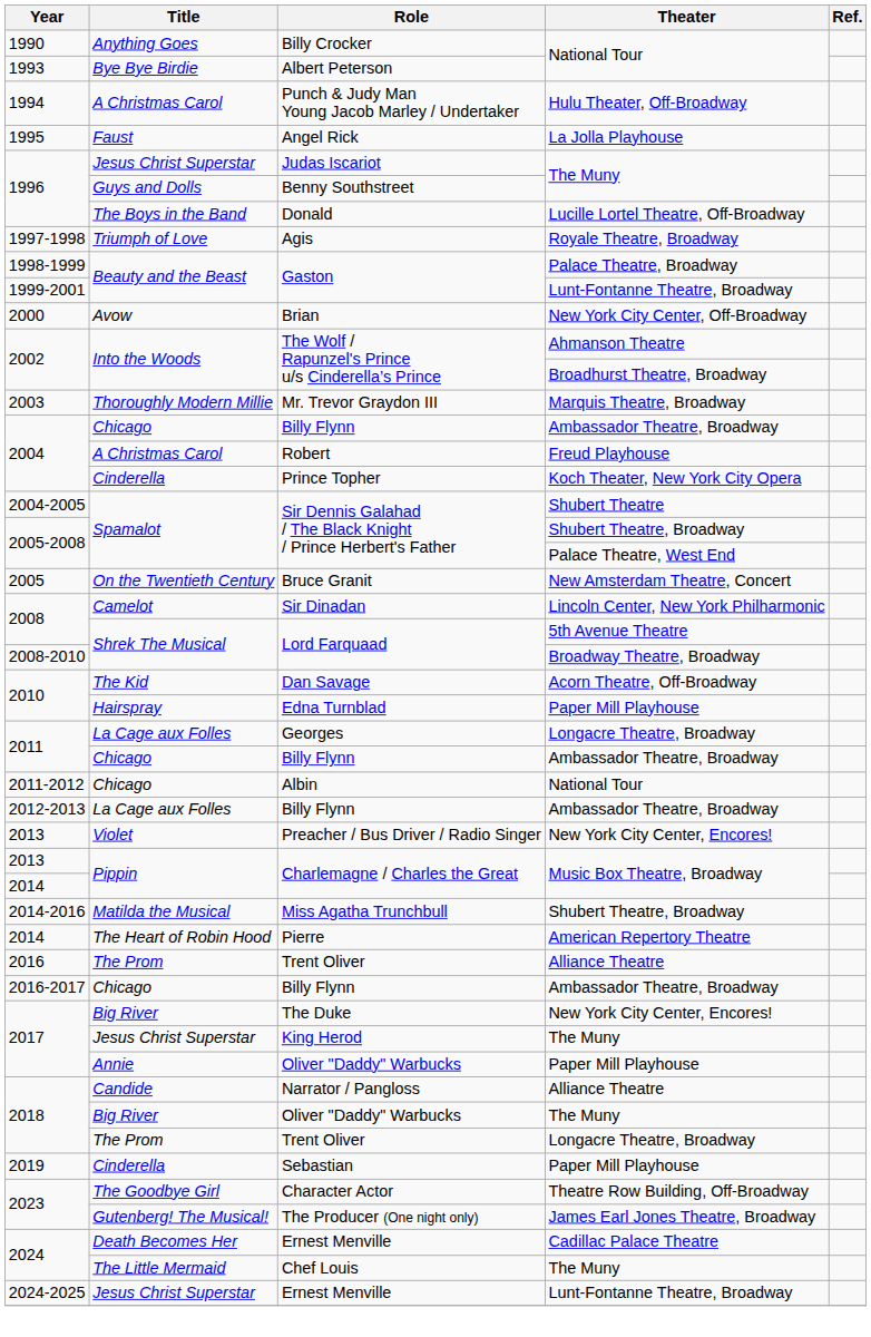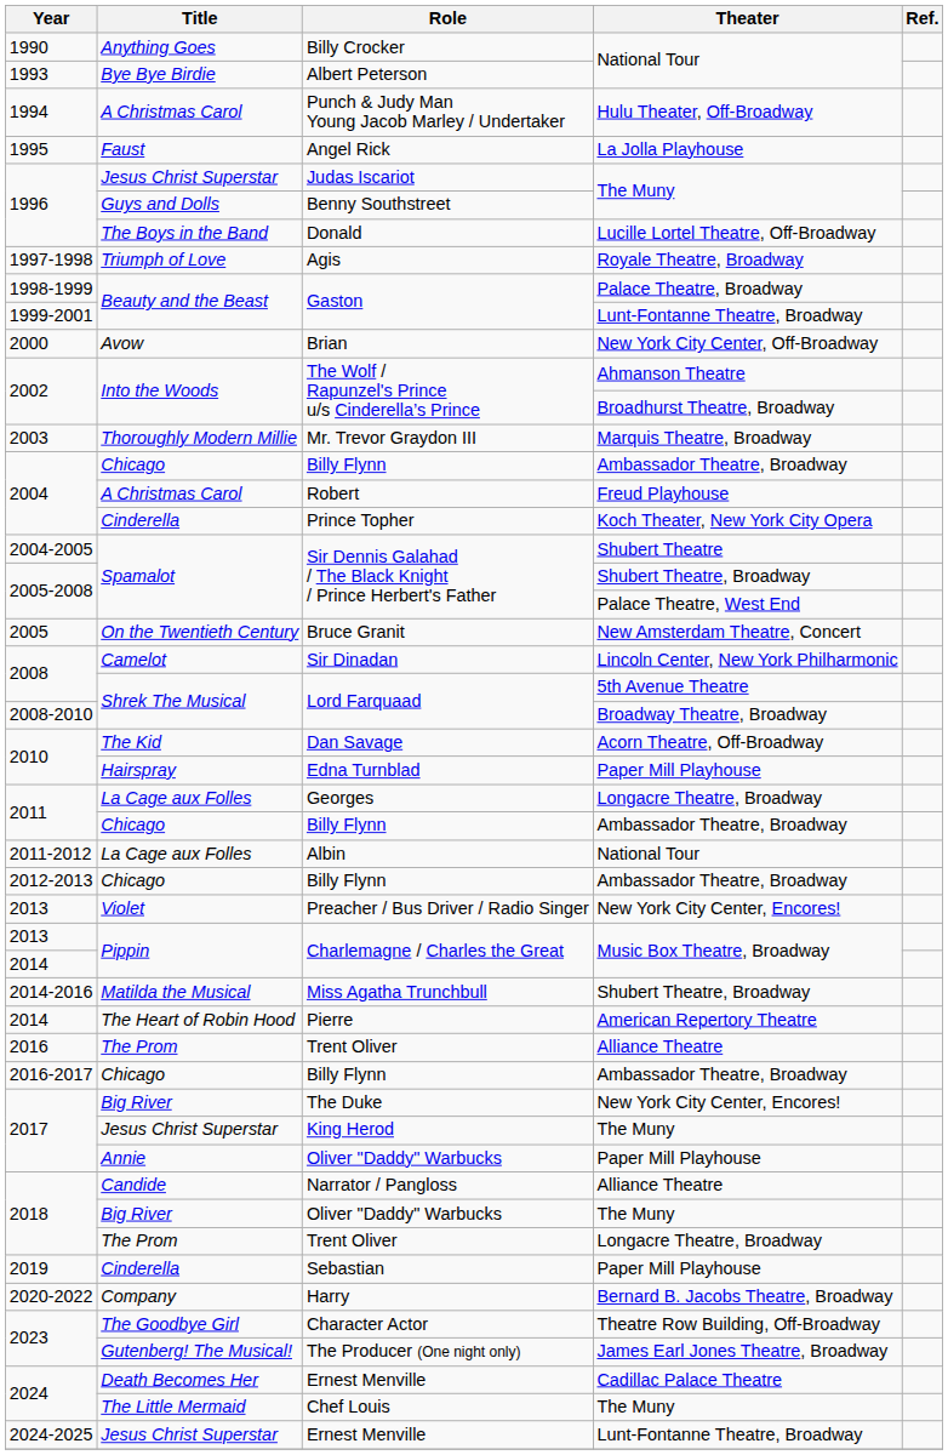 <table class="wikitable sortable">
 <tr>
 <th>Year</th>
 <th>Title</th>
 <th>Role</th>
 <th>Theater</th>
 <th class=unsortable>Ref.</th>
 </tr>
 <tr>
 <td>1990</td>
 <td><em><a href='#'>Anything Goes</a></em></td>
 <td>Billy Crocker</td>
 <td rowspan=2>National Tour</td>
 <td></td>
 </tr>
 <tr>
 <td>1993</td>
 <td><em><a href='#'>Bye Bye Birdie</a></em></td>
 <td>Albert Peterson</td>
 <td></td>
 </tr>
 <tr>
 <td>1994</td>
 <td><a href='#'><em>A Christmas Carol</em></a></td>
 <td>Punch & Judy Man <br> Young Jacob Marley / Undertaker</td>
 <td><a href='#'>Hulu Theater</a>, <a href='#'>Off-Broadway</a></td>
 <td></td>
 </tr>
 <tr>
 <td>1995</td>
 <td><a href='#'><em>Faust</em></a></td>
 <td>Angel Rick</td>
 <td><a href='#'>La Jolla Playhouse</a></td>
 <td></td>
 </tr>
 <tr>
 <td rowspan=3>1996</td>
 <td><em><a href='#'>Jesus Christ Superstar</a></em></td>
 <td><a href='#'>Judas Iscariot</a></td>
 <td rowspan=2><a href='#'>The Muny</a></td>
 <td></td>
 </tr>
 <tr>
 <td><em><a href='#'>Guys and Dolls</a></em></td>
 <td>Benny Southstreet</td>
 <td></td>
 </tr>
 <tr>
 <td><a href='#'><em>The Boys in the Band</em></a></td>
 <td>Donald</td>
 <td><a href='#'>Lucille Lortel Theatre</a>, Off-Broadway</td>
 <td></td>
 </tr>
 <tr>
 <td>1997-1998</td>
 <td><a href='#'><em>Triumph of Love</em></a></td>
 <td>Agis</td>
 <td><a href='#'>Royale Theatre</a>, <a href='#'>Broadway</a></td>
 <td></td>
 </tr>
 <tr>
 <td>1998-1999</td>
 <td rowspan="2"><a href='#'><em>Beauty and the Beast</em></a></td>
 <td rowspan="2"><a href='#'>Gaston</a></td>
 <td><a href='#'>Palace Theatre</a>, Broadway</td>
 <td></td>
 </tr>
 <tr>
 <td>1999-2001</td>
 <td><a href='#'>Lunt-Fontanne Theatre</a>, Broadway</td>
 <td></td>
 </tr>
 <tr>
 <td>2000</td>
 <td><em>Avow</em></td>
 <td>Brian</td>
 <td><a href='#'>New York City Center</a>, Off-Broadway</td>
 <td></td>
 </tr>
 <tr>
 <td rowspan=2>2002</td>
 <td rowspan=2><em><a href='#'>Into the Woods</a></em></td>
 <td rowspan=2><a href='#'>The Wolf</a> /<br> <a href='#'>Rapunzel's Prince</a> <br> u/s <a href='#'>Cinderella’s Prince</a></td>
 <td><a href='#'>Ahmanson Theatre</a></td>
 <td></td>
 </tr>
 <tr>
 <td><a href='#'>Broadhurst Theatre</a>, Broadway</td>
 <td></td>
 </tr>
 <tr>
 <td>2003</td>
 <td><a href='#'><em>Thoroughly Modern Millie</em></a></td>
 <td>Mr. Trevor Graydon III</td>
 <td><a href='#'>Marquis Theatre</a>, Broadway</td>
 <td></td>
 </tr>
 <tr>
 <td rowspan=3>2004</td>
 <td><a href='#'><em>Chicago</em></a></td>
 <td><a href='#'>Billy Flynn</a></td>
 <td><a href='#'>Ambassador Theatre</a>, Broadway</td>
 <td></td>
 </tr>
 <tr>
 <td><a href='#'><em>A Christmas Carol</em></a></td>
 <td>Robert</td>
 <td><a href='#'>Freud Playhouse</a></td>
 <td></td>
 </tr>
 <tr>
 <td><em><a href='#'>Cinderella</a></em></td>
 <td>Prince Topher</td>
 <td><a href='#'>Koch Theater</a>, <a href='#'>New York City Opera</a></td>
 <td></td>
 </tr>
 <tr>
 <td>2004-2005</td>
 <td rowspan=3><em><a href='#'>Spamalot</a></em></td>
 <td rowspan=3><a href='#'>Sir Dennis Galahad</a> <br> / <a href='#'>The Black Knight</a> <br> / Prince Herbert's Father</td>
 <td><a href='#'>Shubert Theatre</a></td>
 <td></td>
 </tr>
 <tr>
 <td rowspan=2>2005-2008</td>
 <td><a href='#'>Shubert Theatre</a>, Broadway</td>
 </tr>
 <tr>
 <td>Palace Theatre, <a href='#'>West End</a></td>
 <td></td>
 </tr>
 <tr>
 <td>2005</td>
 <td><em><a href='#'>On the Twentieth Century</a></em></td>
 <td>Bruce Granit</td>
 <td><a href='#'>New Amsterdam Theatre</a>, Concert</td>
 <td></td>
 </tr>
 <tr>
 <td rowspan=2>2008</td>
 <td><a href='#'><em>Camelot</em></a></td>
 <td><a href='#'>Sir Dinadan</a></td>
 <td><a href='#'>Lincoln Center</a>, <a href='#'>New York Philharmonic</a></td>
 <td></td>
 </tr>
 <tr>
 <td rowspan=2><em><a href='#'>Shrek The Musical</a></em></td>
 <td rowspan=2><a href='#'>Lord Farquaad</a></td>
 <td><a href='#'>5th Avenue Theatre</a></td>
 <td></td>
 </tr>
 <tr>
 <td>2008-2010</td>
 <td><a href='#'>Broadway Theatre</a>, Broadway</td>
 <td></td>
 </tr>
 <tr>
 <td rowspan=2>2010</td>
 <td><a href='#'><em>The Kid</em></a></td>
 <td><a href='#'>Dan Savage</a></td>
 <td><a href='#'>Acorn Theatre</a>, Off-Broadway</td>
 <td></td>
 </tr>
 <tr>
 <td><a href='#'><em>Hairspray</em></a></td>
 <td><a href='#'>Edna Turnblad</a></td>
 <td><a href='#'>Paper Mill Playhouse</a></td>
 <td></td>
 </tr>
 <tr>
 <td rowspan=2>2011</td>
 <td><a href='#'><em>La Cage aux Folles</em></a></td>
 <td>Georges</td>
 <td><a href='#'>Longacre Theatre</a>, Broadway</td>
 <td></td>
 </tr>
 <tr>
 <td><a href='#'><em>Chicago</em></a></td>
 <td><a href='#'>Billy Flynn</a></td>
 <td>Ambassador Theatre, Broadway</td>
 <td></td>
 </tr>
 <tr>
 <td>2011-2012</td>
-<td><em>Chicago</em></td>
+<td><em>La Cage aux Folles</em></td>
 <td>Albin</td>
 <td>National Tour</td>
 <td></td>
 </tr>
 <tr>
 <td>2012-2013</td>
-<td><em>La Cage aux Folles</em></td>
+<td><em>Chicago</em></td>
 <td>Billy Flynn</td>
 <td>Ambassador Theatre, Broadway</td>
 <td></td>
 </tr>
 <tr>
 <td>2013</td>
 <td><a href='#'><em>Violet</em></a></td>
 <td>Preacher / Bus Driver / Radio Singer</td>
 <td>New York City Center, <a href='#'>Encores!</a></td>
 <td></td>
 </tr>
 <tr>
 <td>2013</td>
 <td rowspan=2><a href='#'><em>Pippin</em></a></td>
 <td rowspan=2><a href='#'>Charlemagne</a> / <a href='#'>Charles the Great</a></td>
 <td rowspan=2><a href='#'>Music Box Theatre</a>, Broadway</td>
 <td></td>
 </tr>
 <tr>
 <td>2014</td>
 <td></td>
 </tr>
 <tr>
 <td>2014-2016</td>
 <td><em><a href='#'>Matilda the Musical</a></em></td>
 <td><a href='#'>Miss Agatha Trunchbull</a></td>
 <td>Shubert Theatre, Broadway</td>
 <td></td>
 </tr>
 <tr>
 <td>2014</td>
 <td><em>The Heart of Robin Hood</em></td>
 <td>Pierre</td>
 <td><a href='#'>American Repertory Theatre</a></td>
 <td></td>
 </tr>
 <tr>
 <td>2016</td>
 <td><a href='#'><em>The Prom</em></a></td>
 <td>Trent Oliver</td>
 <td><a href='#'>Alliance Theatre</a></td>
 <td></td>
 </tr>
 <tr>
 <td>2016-2017</td>
 <td><em>Chicago</em></td>
 <td>Billy Flynn</td>
 <td>Ambassador Theatre, Broadway</td>
 <td></td>
 </tr>
 <tr>
 <td rowspan=3>2017</td>
 <td><a href='#'><em>Big River</em></a></td>
 <td>The Duke</td>
 <td>New York City Center, Encores!</td>
 <td></td>
 </tr>
 <tr>
 <td><em>Jesus Christ Superstar</em></td>
 <td><a href='#'>King Herod</a></td>
 <td>The Muny</td>
 <td></td>
 </tr>
 <tr>
 <td><a href='#'><em>Annie</em></a></td>
 <td><a href='#'>Oliver "Daddy" Warbucks</a></td>
 <td>Paper Mill Playhouse</td>
 <td></td>
 </tr>
 <tr>
 <td rowspan=3>2018</td>
 <td><a href='#'><em>Candide</em></a></td>
 <td>Narrator / Pangloss</td>
 <td>Alliance Theatre</td>
 <td></td>
 </tr>
 <tr>
 <td><a href='#'><em>Big River</em></a></td>
 <td>Oliver "Daddy" Warbucks</td>
 <td>The Muny</td>
 <td></td>
 </tr>
 <tr>
 <td><em>The Prom</em></td>
 <td>Trent Oliver</td>
 <td>Longacre Theatre, Broadway</td>
 <td></td>
 </tr>
 <tr>
 <td>2019</td>
 <td><em><a href='#'>Cinderella</a></em></td>
 <td>Sebastian</td>
 <td>Paper Mill Playhouse</td>
 <td></td>
 </tr>
 <tr>
+<td>2020-2022</td>
+<td rowspan=1><em>Company</em></td>
+<td rowspan=1>Harry</td>
+<td rowspan=1><a href='#'>Bernard B. Jacobs Theatre</a>, Broadway</td>
+<td></td>
+</tr>
+<tr>
 <td rowspan=2>2023</td>
 <td><em><a href='#'>The Goodbye Girl</a></em></td>
 <td>Character Actor</td>
 <td>Theatre Row Building, Off-Broadway</td>
 <td></td>
 </tr>
 <tr>
 <td><em><a href='#'>Gutenberg! The Musical!</a></em></td>
 <td>The Producer <small>(One night only)</small></td>
 <td><a href='#'>James Earl Jones Theatre</a>, Broadway</td>
 <td></td>
 </tr>
 <tr>
 <td rowspan=2>2024</td>
 <td><a href='#'><em>Death Becomes Her</em></a></td>
 <td>Ernest Menville</td>
 <td><a href='#'>Cadillac Palace Theatre</a></td>
 <td></td>
 </tr>
 <tr>
 <td><a href='#'><em>The Little Mermaid</em></a></td>
 <td>Chef Louis</td>
 <td>The Muny</td>
 <td></td>
 </tr>
 <tr>
 <td>2024-2025</td>
 <td><em><a href='#'>Jesus Christ Superstar</a></em></td>
 <td>Ernest Menville</td>
 <td>Lunt-Fontanne Theatre, Broadway</td>
 <td></td>
 </tr>
 <tr>
 </tr>
 </table>
